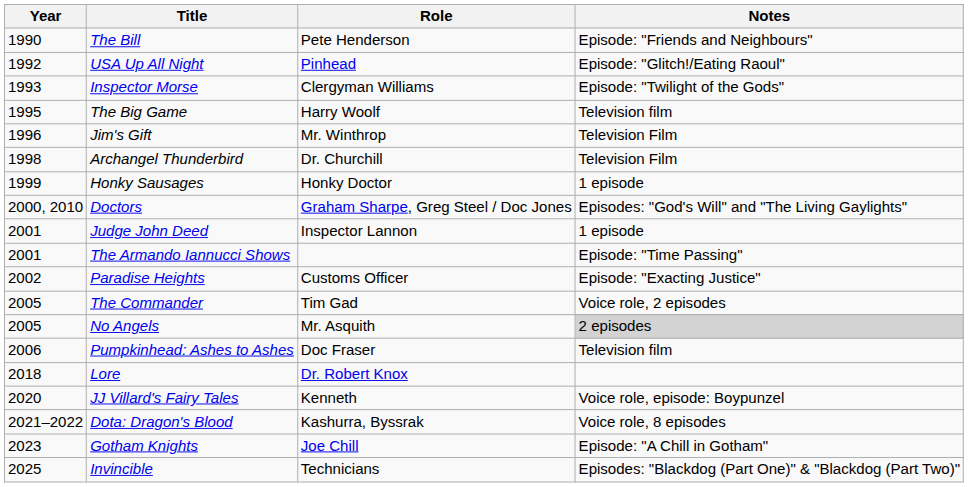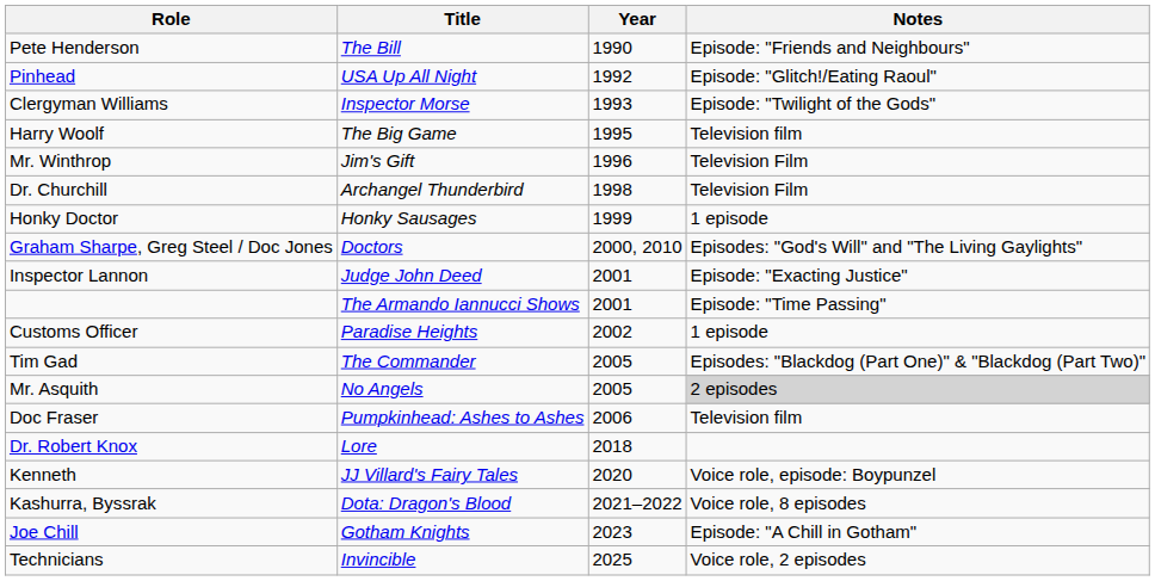 <table class="wikitable sortable">
 <tr>
+<th>Role</th>
+<th>Title</th>
 <th>Year</th>
-<th>Title</th>
-<th>Role</th>
 <th class="unsortable">Notes</th>
 </tr>
 <tr>
+<td>Pete Henderson</td>
+<td><em><a href='#'>The Bill</a></em></td>
 <td>1990</td>
-<td><em><a href='#'>The Bill</a></em></td>
-<td>Pete Henderson</td>
 <td>Episode: "Friends and Neighbours"</td>
 </tr>
 <tr>
+<td><a href='#'>Pinhead</a></td>
+<td><em><a href='#'>USA Up All Night</a></em></td>
 <td>1992</td>
-<td><em><a href='#'>USA Up All Night</a></em></td>
-<td><a href='#'>Pinhead</a></td>
 <td>Episode: "Glitch!/Eating Raoul"</td>
 </tr>
 <tr>
+<td>Clergyman Williams</td>
+<td><em><a href='#'>Inspector Morse</a></em></td>
 <td>1993</td>
-<td><em><a href='#'>Inspector Morse</a></em></td>
-<td>Clergyman Williams</td>
 <td>Episode: "Twilight of the Gods"</td>
 </tr>
 <tr>
+<td>Harry Woolf</td>
+<td><em>The Big Game</em></td>
 <td>1995</td>
-<td><em>The Big Game</em></td>
-<td>Harry Woolf</td>
 <td>Television film</td>
 </tr>
 <tr>
+<td>Mr. Winthrop</td>
+<td><em>Jim's Gift</em></td>
 <td>1996</td>
-<td><em>Jim's Gift</em></td>
-<td>Mr. Winthrop</td>
 <td>Television Film</td>
 </tr>
 <tr>
+<td>Dr. Churchill</td>
+<td><em>Archangel Thunderbird</em></td>
 <td>1998</td>
-<td><em>Archangel Thunderbird</em></td>
-<td>Dr. Churchill</td>
 <td>Television Film</td>
 </tr>
 <tr>
+<td>Honky Doctor</td>
+<td><em>Honky Sausages</em></td>
 <td>1999</td>
-<td><em>Honky Sausages</em></td>
-<td>Honky Doctor</td>
 <td>1 episode</td>
 </tr>
 <tr>
+<td><a href='#'>Graham Sharpe</a>, Greg Steel / Doc Jones</td>
+<td><em><a href='#'>Doctors</a></em></td>
 <td>2000, 2010</td>
-<td><em><a href='#'>Doctors</a></em></td>
-<td><a href='#'>Graham Sharpe</a>, Greg Steel / Doc Jones</td>
 <td>Episodes: "God's Will" and "The Living Gaylights"</td>
 </tr>
 <tr>
+<td>Inspector Lannon</td>
+<td><em><a href='#'>Judge John Deed</a></em></td>
 <td>2001</td>
-<td><em><a href='#'>Judge John Deed</a></em></td>
-<td>Inspector Lannon</td>
+<td>Episode: "Exacting Justice"</td>
+</tr>
+<tr>
+<td></td>
+<td><em><a href='#'>The Armando Iannucci Shows</a></em></td>
+<td>2001</td>
+<td>Episode: "Time Passing"</td>
+</tr>
+<tr>
+<td>Customs Officer</td>
+<td><em><a href='#'>Paradise Heights</a></em></td>
+<td>2002</td>
 <td>1 episode</td>
 </tr>
 <tr>
-<td>2001</td>
-<td><em><a href='#'>The Armando Iannucci Shows</a></em></td>
-<td></td>
-<td>Episode: "Time Passing"</td>
+<td>Tim Gad</td>
+<td><em><a href='#'>The Commander</a></em></td>
+<td>2005</td>
+<td>Episodes: "Blackdog (Part One)" & "Blackdog (Part Two)"</td>
 </tr>
 <tr>
-<td>2002</td>
-<td><em><a href='#'>Paradise Heights</a></em></td>
-<td>Customs Officer</td>
-<td>Episode: "Exacting Justice"</td>
-</tr>
-<tr>
+<td>Mr. Asquith</td>
+<td><em><a href='#'>No Angels</a></em></td>
 <td>2005</td>
-<td><em><a href='#'>The Commander</a></em></td>
-<td>Tim Gad</td>
-<td>Voice role, 2 episodes </td>
-</tr>
-<tr>
-<td>2005</td>
-<td><em><a href='#'>No Angels</a></em></td>
-<td>Mr. Asquith</td>
 <td style="background: lightgrey;">2 episodes</td>
 </tr>
 <tr>
+<td>Doc Fraser</td>
+<td><em><a href='#'>Pumpkinhead: Ashes to Ashes</a></em></td>
 <td>2006</td>
-<td><em><a href='#'>Pumpkinhead: Ashes to Ashes</a></em></td>
-<td>Doc Fraser</td>
 <td>Television film</td>
 </tr>
 <tr>
+<td><a href='#'>Dr. Robert Knox</a></td>
+<td><em><a href='#'>Lore</a></em></td>
 <td>2018</td>
-<td><em><a href='#'>Lore</a></em></td>
-<td><a href='#'>Dr. Robert Knox</a></td>
 <td></td>
 </tr>
 <tr>
+<td>Kenneth</td>
+<td><em><a href='#'>JJ Villard's Fairy Tales</a></em></td>
 <td>2020</td>
-<td><em><a href='#'>JJ Villard's Fairy Tales</a></em></td>
-<td>Kenneth</td>
 <td>Voice role, episode: Boypunzel</td>
 </tr>
 <tr>
+<td>Kashurra, Byssrak</td>
+<td><em><a href='#'>Dota: Dragon's Blood</a></em></td>
 <td>2021–2022</td>
-<td><em><a href='#'>Dota: Dragon's Blood</a></em></td>
-<td>Kashurra, Byssrak</td>
 <td>Voice role, 8 episodes</td>
 </tr>
 <tr>
+<td><a href='#'>Joe Chill</a></td>
+<td><em><a href='#'>Gotham Knights</a></em></td>
 <td>2023</td>
-<td><em><a href='#'>Gotham Knights</a></em></td>
-<td><a href='#'>Joe Chill</a></td>
 <td>Episode: "A Chill in Gotham"</td>
 </tr>
 <tr>
+<td>Technicians</td>
+<td><em><a href='#'>Invincible</a></em></td>
 <td>2025</td>
-<td><em><a href='#'>Invincible</a></em></td>
-<td>Technicians</td>
-<td>Episodes: "Blackdog (Part One)" & "Blackdog (Part Two)"</td>
+<td>Voice role, 2 episodes </td>
 </tr>
 </table>
